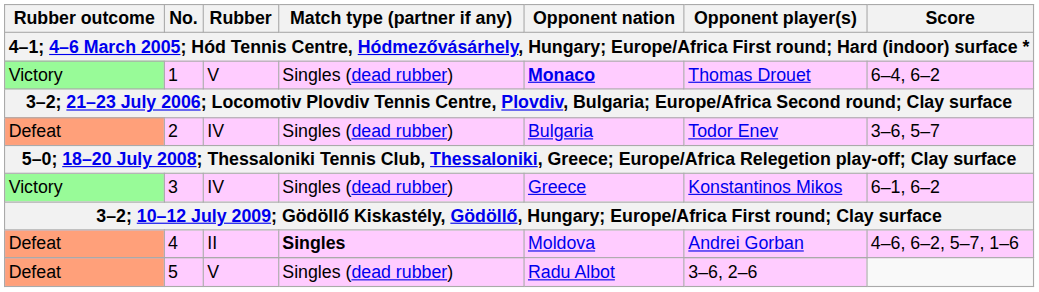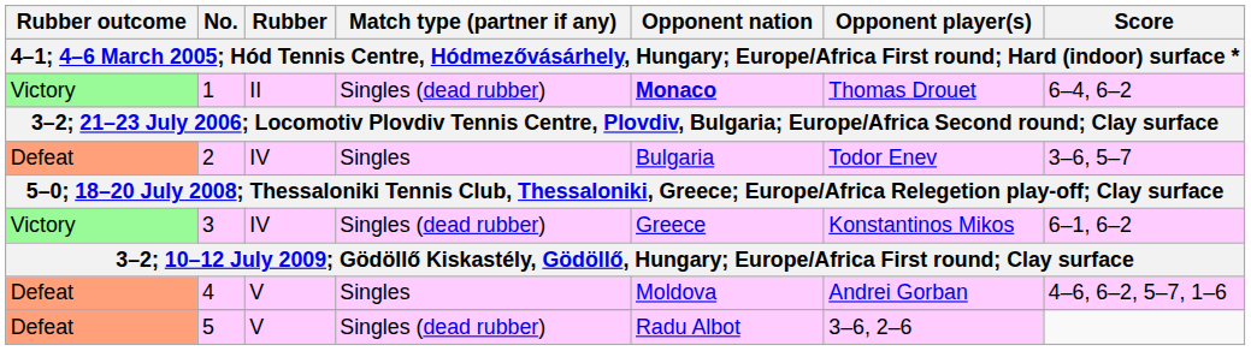 <table class=wikitable>
 <tr>
 <th>Rubber outcome</th>
 <th>No.</th>
 <th>Rubber</th>
 <th>Match type (partner if any)</th>
 <th>Opponent nation</th>
 <th>Opponent player(s)</th>
 <th>Score</th>
 </tr>
 <tr>
 <th colspan=7>4–1; <a href='#'>4–6 March 2005</a>; Hód Tennis Centre, <a href='#'>Hódmezővásárhely</a>, Hungary; Europe/Africa First round; Hard (indoor) surface <strong>*</strong></th>
 </tr>
 <tr bgcolor=#FFCCFF>
 <td bgcolor=98FB98>Victory</td>
 <td>1</td>
-<td>V</td>
+<td>II</td>
 <td>Singles (<a href='#'>dead rubber</a>)</td>
 <td><strong> <a href='#'>Monaco</a></strong></td>
 <td><a href='#'>Thomas Drouet</a></td>
 <td>6–4, 6–2</td>
 </tr>
 <tr>
 <th colspan=7>3–2; <a href='#'>21–23 July 2006</a>; Locomotiv Plovdiv Tennis Centre, <a href='#'>Plovdiv</a>, Bulgaria; Europe/Africa Second round; Clay surface</th>
 </tr>
 <tr bgcolor=#FFCCFF>
 <td bgcolor=FFA07A>Defeat</td>
 <td>2</td>
 <td>IV</td>
-<td>Singles (<a href='#'>dead rubber</a>)</td>
+<td>Singles</td>
 <td> <a href='#'>Bulgaria</a></td>
 <td><a href='#'>Todor Enev</a></td>
 <td>3–6, 5–7</td>
 </tr>
 <tr>
 <th colspan=7>5–0; <a href='#'>18–20 July 2008</a>; Thessaloniki Tennis Club, <a href='#'>Thessaloniki</a>, Greece; Europe/Africa Relegetion play-off; Clay surface</th>
 </tr>
 <tr bgcolor=#FFCCFF>
 <td bgcolor=98FB98>Victory</td>
 <td>3</td>
 <td>IV</td>
 <td>Singles (<a href='#'>dead rubber</a>)</td>
 <td> <a href='#'>Greece</a></td>
 <td><a href='#'>Konstantinos Mikos</a></td>
 <td>6–1, 6–2</td>
 </tr>
 <tr>
 <th colspan=7>3–2; <a href='#'>10–12 July 2009</a>; Gödöllő Kiskastély, <a href='#'>Gödöllő</a>, Hungary; Europe/Africa First round; Clay surface</th>
 </tr>
 <tr bgcolor=#FFCCFF>
 <td bgcolor=FFA07A>Defeat</td>
 <td>4</td>
-<td>II</td>
-<td><strong>Singles</strong></td>
+<td>V</td>
+<td>Singles</td>
 <td rowspan=2> <a href='#'>Moldova</a></td>
 <td><a href='#'>Andrei Gorban</a></td>
 <td>4–6, 6–2, 5–7, 1–6</td>
 </tr>
 <tr>
 </tr>
 <tr bgcolor=#FFCCFF>
 <td bgcolor=FFA07A>Defeat</td>
 <td>5</td>
 <td>V</td>
 <td>Singles (<a href='#'>dead rubber</a>)</td>
 <td><a href='#'>Radu Albot</a></td>
 <td>3–6, 2–6</td>
 </tr>
 </table>
